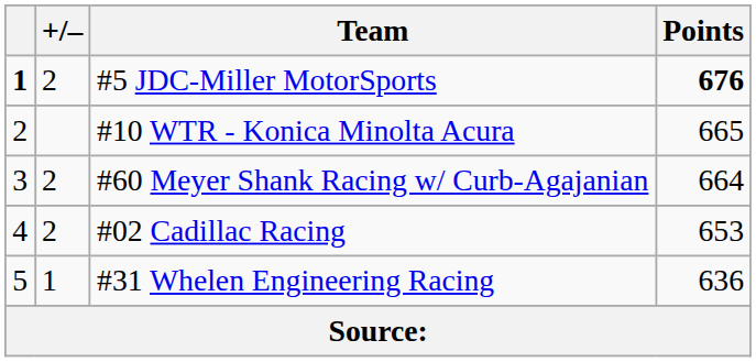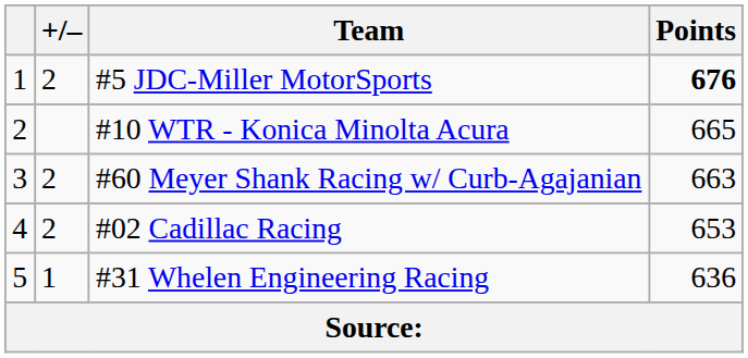 <table class="wikitable" style="font-size: 95%;">
 <tr>
 <th scope="col"></th>
 <th scope="col">+/–</th>
 <th scope="col">Team</th>
 <th scope="col">Points</th>
 </tr>
 <tr>
-<td align=center><strong>1</strong></td>
+<td align=center>1</td>
 <td align="left"> 2</td>
 <td> #5 <a href='#'>JDC-Miller MotorSports</a></td>
 <td align=right><strong>676</strong></td>
 </tr>
 <tr>
 <td align=center>2</td>
 <td align="left"></td>
 <td> #10 <a href='#'>WTR - Konica Minolta Acura</a></td>
 <td align=right>665</td>
 </tr>
 <tr>
 <td align=center>3</td>
 <td align="left"> 2</td>
 <td> #60 <a href='#'>Meyer Shank Racing w/ Curb-Agajanian</a></td>
-<td align=right>664</td>
+<td align=right>663</td>
 </tr>
 <tr>
 <td align=center>4</td>
 <td align="left"> 2</td>
 <td> #02 <a href='#'>Cadillac Racing</a></td>
 <td align=right>653</td>
 </tr>
 <tr>
 <td align=center>5</td>
 <td align="left"> 1</td>
 <td> #31 <a href='#'>Whelen Engineering Racing</a></td>
 <td align=right>636</td>
 </tr>
 <tr>
 <th colspan=5>Source:</th>
 </tr>
 </table>
